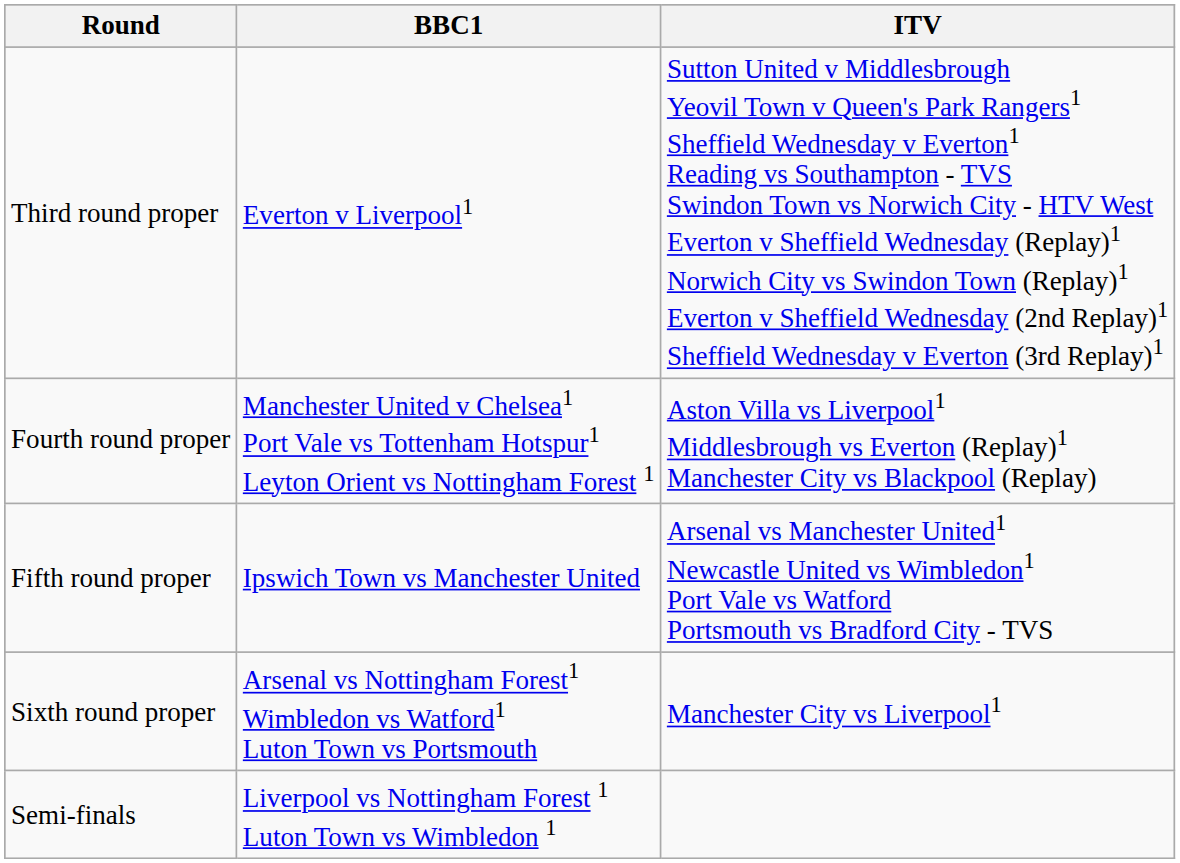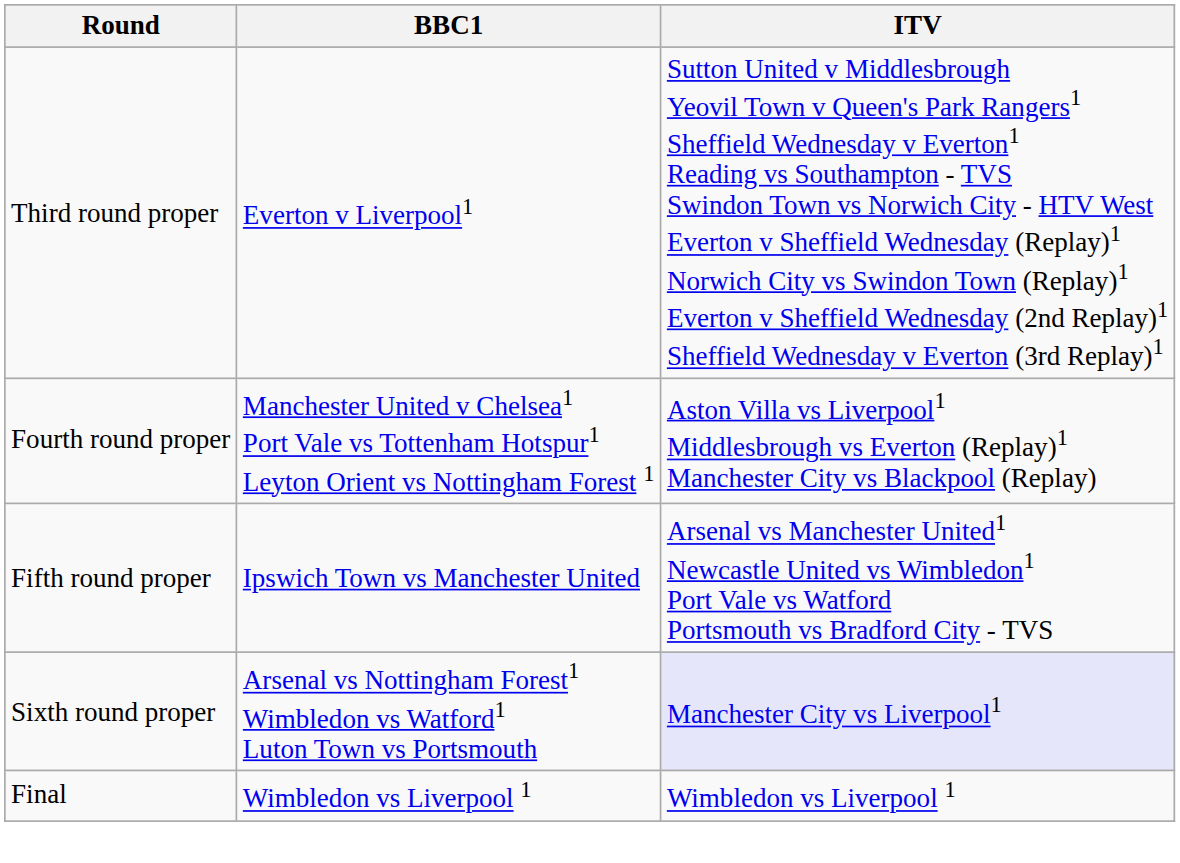 <table class="wikitable">
 <tr>
 <th>Round</th>
 <th>BBC1</th>
 <th>ITV</th>
 </tr>
 <tr>
 <td>Third round proper</td>
 <td><a href='#'>Everton v Liverpool</a><sup>1</sup></td>
 <td><a href='#'>Sutton United v Middlesbrough</a><br><a href='#'>Yeovil Town v Queen's Park Rangers</a><sup>1</sup><br><a href='#'>Sheffield Wednesday v Everton</a><sup>1</sup><br><a href='#'>Reading vs Southampton</a> - <a href='#'>TVS</a><br><a href='#'>Swindon Town vs Norwich City</a> - <a href='#'>HTV West</a><br><a href='#'>Everton v Sheffield Wednesday</a> (Replay)<sup>1</sup><br><a href='#'>Norwich City vs Swindon Town</a> (Replay)<sup>1</sup><br><a href='#'>Everton v Sheffield Wednesday</a> (2nd Replay)<sup>1</sup><br><a href='#'>Sheffield Wednesday v Everton</a> (3rd Replay)<sup>1</sup></td>
 </tr>
 <tr>
 <td>Fourth round proper</td>
 <td><a href='#'>Manchester United v Chelsea</a><sup>1</sup><br><a href='#'>Port Vale vs Tottenham Hotspur</a><sup>1</sup><br><a href='#'>Leyton Orient vs Nottingham Forest</a> <sup>1</sup></td>
 <td><a href='#'>Aston Villa vs Liverpool</a><sup>1</sup><br><a href='#'>Middlesbrough vs Everton</a> (Replay)<sup>1</sup><br><a href='#'>Manchester City vs Blackpool</a> (Replay)</td>
 </tr>
 <tr>
 <td>Fifth round proper</td>
 <td><a href='#'>Ipswich Town vs Manchester United</a></td>
 <td><a href='#'>Arsenal vs Manchester United</a><sup>1</sup><br><a href='#'>Newcastle United vs Wimbledon</a><sup>1</sup><br><a href='#'>Port Vale vs Watford</a><br><a href='#'>Portsmouth vs Bradford City</a> - TVS</td>
 </tr>
 <tr>
 <td>Sixth round proper</td>
 <td><a href='#'>Arsenal vs Nottingham Forest</a><sup>1</sup><br><a href='#'>Wimbledon vs Watford</a><sup>1</sup><br><a href='#'>Luton Town vs Portsmouth</a></td>
-<td><a href='#'>Manchester City vs Liverpool</a><sup>1</sup></td>
+<td style="background: lavender;"><a href='#'>Manchester City vs Liverpool</a><sup>1</sup></td>
 </tr>
 <tr>
-<td>Semi-finals</td>
-<td><a href='#'>Liverpool vs Nottingham Forest</a> <sup>1</sup><br><a href='#'>Luton Town vs Wimbledon</a> <sup>1</sup></td>
-<td></td>
+<td>Final</td>
+<td><a href='#'>Wimbledon vs Liverpool</a> <sup>1</sup></td>
+<td><a href='#'>Wimbledon vs Liverpool</a> <sup>1</sup></td>
 </tr>
 </table>
